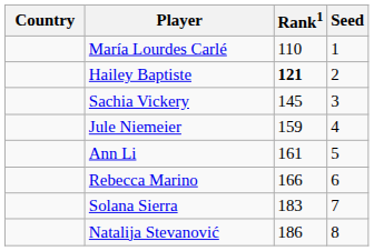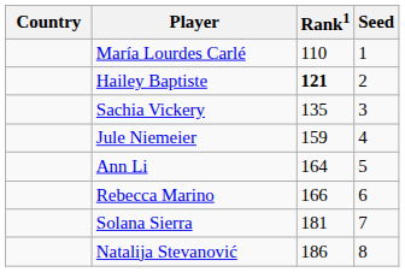 <table class="sortable wikitable">
 <tr>
 <th width="70">Country</th>
 <th width="175">Player</th>
 <th>Rank<sup>1</sup></th>
 <th>Seed</th>
 </tr>
 <tr>
 <td></td>
 <td><a href='#'>María Lourdes Carlé</a></td>
 <td>110</td>
 <td>1</td>
 </tr>
 <tr>
 <td></td>
 <td><a href='#'>Hailey Baptiste</a></td>
 <td><strong>121</strong></td>
 <td>2</td>
 </tr>
 <tr>
 <td></td>
 <td><a href='#'>Sachia Vickery</a></td>
-<td>145</td>
+<td>135</td>
 <td>3</td>
 </tr>
 <tr>
 <td></td>
 <td><a href='#'>Jule Niemeier</a></td>
 <td>159</td>
 <td>4</td>
 </tr>
 <tr>
 <td></td>
 <td><a href='#'>Ann Li</a></td>
-<td>161</td>
+<td>164</td>
 <td>5</td>
 </tr>
 <tr>
 <td></td>
 <td><a href='#'>Rebecca Marino</a></td>
 <td>166</td>
 <td>6</td>
 </tr>
 <tr>
 <td></td>
 <td><a href='#'>Solana Sierra</a></td>
-<td>183</td>
+<td>181</td>
 <td>7</td>
 </tr>
 <tr>
 <td></td>
 <td><a href='#'>Natalija Stevanović</a></td>
 <td>186</td>
 <td>8</td>
 </tr>
 </table>
